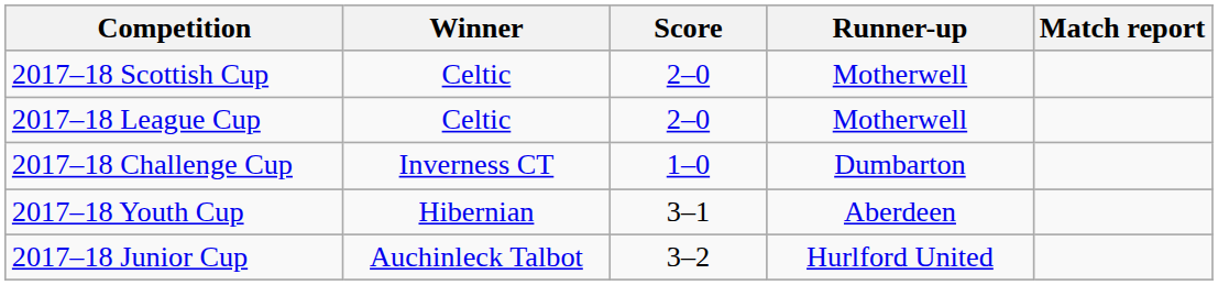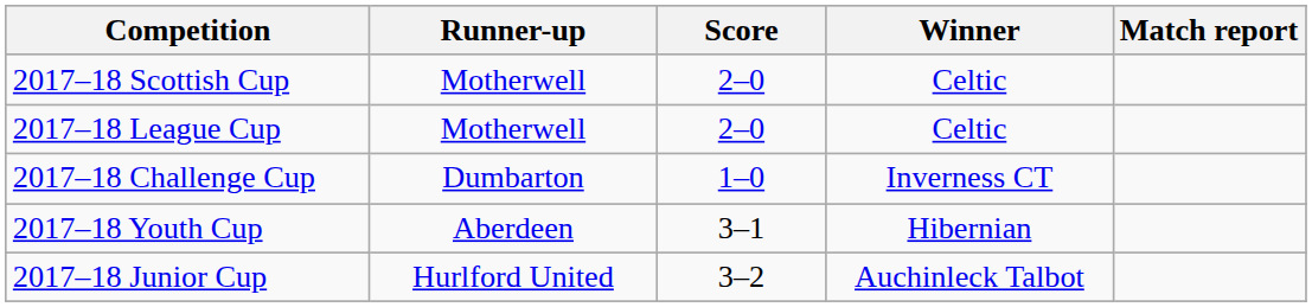 <table class="wikitable" style="text-align:center">
 <tr>
 <th width=180>Competition</th>
+<th width=140>Runner-up</th>
+<th width=80>Score</th>
 <th width=140>Winner</th>
-<th width=80>Score</th>
-<th width=140>Runner-up</th>
 <th>Match report</th>
 </tr>
 <tr>
 <td align=left><a href='#'>2017–18 Scottish Cup</a></td>
+<td><a href='#'>Motherwell</a></td>
+<td><a href='#'>2–0</a></td>
 <td><a href='#'>Celtic</a></td>
-<td><a href='#'>2–0</a></td>
-<td><a href='#'>Motherwell</a></td>
 <td></td>
 </tr>
 <tr>
 <td align=left><a href='#'>2017–18 League Cup</a></td>
+<td><a href='#'>Motherwell</a></td>
+<td><a href='#'>2–0</a></td>
 <td><a href='#'>Celtic</a></td>
-<td><a href='#'>2–0</a></td>
-<td><a href='#'>Motherwell</a></td>
 <td></td>
 </tr>
 <tr>
 <td align=left><a href='#'>2017–18 Challenge Cup</a></td>
+<td><a href='#'>Dumbarton</a></td>
+<td><a href='#'>1–0</a></td>
 <td><a href='#'>Inverness CT</a></td>
-<td><a href='#'>1–0</a></td>
-<td><a href='#'>Dumbarton</a></td>
 <td></td>
 </tr>
 <tr>
 <td align=left><a href='#'>2017–18 Youth Cup</a></td>
+<td><a href='#'>Aberdeen</a></td>
+<td>3–1</td>
 <td><a href='#'>Hibernian</a></td>
-<td>3–1</td>
-<td><a href='#'>Aberdeen</a></td>
 <td></td>
 </tr>
 <tr>
 <td align=left><a href='#'>2017–18 Junior Cup</a></td>
+<td><a href='#'>Hurlford United</a></td>
+<td>3–2</td>
 <td><a href='#'>Auchinleck Talbot</a></td>
-<td>3–2</td>
-<td><a href='#'>Hurlford United</a></td>
 <td></td>
 </tr>
 </table>
